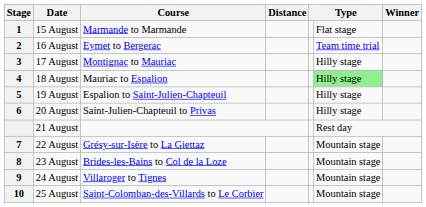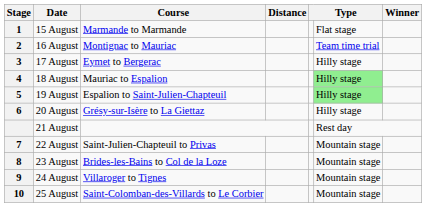 <table class="wikitable">
 <tr>
 <th scope="col">Stage</th>
 <th scope="col">Date</th>
 <th scope="col">Course</th>
 <th scope="col">Distance</th>
 <th scope="col" colspan="2">Type</th>
 <th scope="col">Winner</th>
 </tr>
 <tr>
 <th scope="row">1</th>
 <td style="text-align:right">15 August</td>
 <td><a href='#'>Marmande</a> to Marmande</td>
 <td style="text-align:center;"></td>
 <td></td>
 <td>Flat stage</td>
 <td></td>
 </tr>
 <tr>
 <th scope="row">2</th>
 <td style="text-align:right">16 August</td>
-<td><a href='#'>Eymet</a> to <a href='#'>Bergerac</a></td>
+<td><a href='#'>Montignac</a> to <a href='#'>Mauriac</a></td>
 <td style="text-align:center;"></td>
 <td></td>
 <td><a href='#'>Team time trial</a></td>
 <td></td>
 </tr>
 <tr>
 <th scope="row">3</th>
 <td style="text-align:right">17 August</td>
-<td><a href='#'>Montignac</a> to <a href='#'>Mauriac</a></td>
+<td><a href='#'>Eymet</a> to <a href='#'>Bergerac</a></td>
 <td style="text-align:center;"></td>
 <td></td>
 <td>Hilly stage</td>
 <td></td>
 </tr>
 <tr>
 <th scope="row">4</th>
 <td style="text-align:right">18 August</td>
 <td>Mauriac to <a href='#'>Espalion</a></td>
 <td style="text-align:center;"></td>
 <td></td>
 <td style="background: lightgreen;">Hilly stage</td>
 <td></td>
 </tr>
 <tr>
 <th scope="row">5</th>
 <td style="text-align:right">19 August</td>
 <td>Espalion to <a href='#'>Saint-Julien-Chapteuil</a></td>
 <td style="text-align:center;"></td>
 <td></td>
-<td>Hilly stage</td>
+<td style="background: lightgreen;">Hilly stage</td>
 <td></td>
 </tr>
 <tr>
 <th scope="row">6</th>
 <td style="text-align:right">20 August</td>
-<td>Saint-Julien-Chapteuil to <a href='#'>Privas</a></td>
+<td><a href='#'>Grésy-sur-Isère</a> to <a href='#'>La Giettaz</a></td>
 <td style="text-align:center;"></td>
 <td></td>
 <td>Hilly stage</td>
 <td></td>
 </tr>
 <tr>
 <th scope="row"></th>
 <td style="text-align:center;">21 August</td>
 <td colspan="2"></td>
 <td></td>
 <td colspan="3">Rest day</td>
 </tr>
 <tr>
 <th scope="row">7</th>
 <td style="text-align:right">22 August</td>
-<td><a href='#'>Grésy-sur-Isère</a> to <a href='#'>La Giettaz</a></td>
+<td>Saint-Julien-Chapteuil to <a href='#'>Privas</a></td>
 <td style="text-align:center;"></td>
 <td></td>
 <td>Mountain stage</td>
 <td></td>
 </tr>
 <tr>
 <th scope="row">8</th>
 <td style="text-align:right">23 August</td>
 <td><a href='#'>Brides-les-Bains</a> to <a href='#'>Col de la Loze</a></td>
 <td style="text-align:center;"></td>
 <td></td>
 <td>Mountain stage</td>
 <td></td>
 </tr>
 <tr>
 <th scope="row">9</th>
 <td style="text-align:right">24 August</td>
 <td><a href='#'>Villaroger</a> to <a href='#'>Tignes</a></td>
 <td style="text-align:center;"></td>
 <td></td>
 <td>Mountain stage</td>
 <td></td>
 </tr>
 <tr>
 <th scope="row">10</th>
 <td style="text-align:right">25 August</td>
 <td><a href='#'>Saint-Colomban-des-Villards</a> to <a href='#'>Le Corbier</a></td>
 <td style="text-align:center;"></td>
 <td></td>
 <td>Mountain stage</td>
 <td></td>
 </tr>
 </table>
